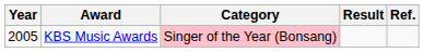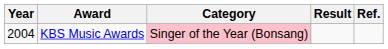 <table class="wikitable">
 <tr>
 <th>Year</th>
 <th>Award</th>
 <th>Category</th>
 <th>Result</th>
 <th>Ref.</th>
 </tr>
 <tr>
-<td>2005</td>
+<td>2004</td>
 <td><a href='#'>KBS Music Awards</a></td>
 <td style="background: pink;">Singer of the Year (Bonsang)</td>
 <td></td>
 <td align="center"></td>
 </tr>
 </table>
